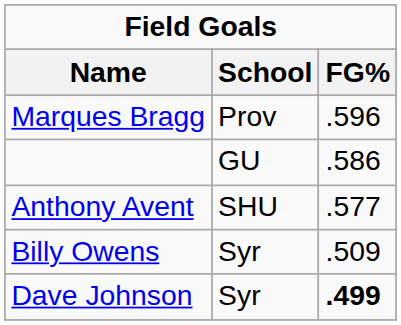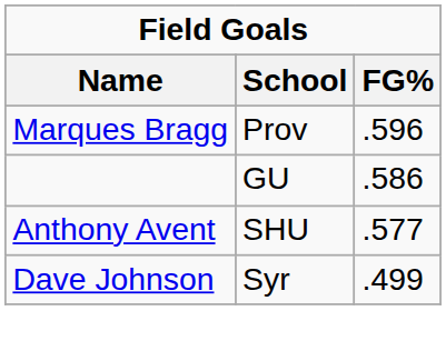 <table class="wikitable">
 <tr>
 <td colspan=3 style="text-align:center;"><strong>Field Goals</strong></td>
 </tr>
 <tr>
 <th>Name</th>
 <th>School</th>
 <th>FG%</th>
 </tr>
 <tr>
 <td><a href='#'>Marques Bragg</a></td>
 <td>Prov</td>
 <td>.596</td>
 </tr>
 <tr>
 <td></td>
 <td>GU</td>
 <td>.586</td>
 </tr>
 <tr>
 <td><a href='#'>Anthony Avent</a></td>
 <td>SHU</td>
 <td>.577</td>
 </tr>
 <tr>
-<td><a href='#'>Billy Owens</a></td>
-<td>Syr</td>
-<td>.509</td>
-</tr>
-<tr>
 <td><a href='#'>Dave Johnson</a></td>
 <td>Syr</td>
-<td><strong>.499</strong></td>
+<td>.499</td>
 </tr>
 </table>
